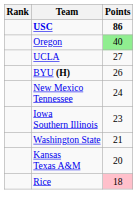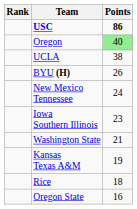 <table class="wikitable sortable" style="text-align:center">
 <tr>
 <th>Rank</th>
 <th>Team</th>
 <th>Points</th>
 </tr>
 <tr>
 <td></td>
 <td align="left"><strong><a href='#'>USC</a></strong></td>
 <td><strong>86</strong></td>
 </tr>
 <tr>
 <td></td>
 <td align="left"><a href='#'>Oregon</a></td>
 <td style="background: lightgreen;">40</td>
 </tr>
 <tr>
 <td></td>
 <td align="left"><a href='#'>UCLA</a></td>
-<td>27</td>
+<td>38</td>
 </tr>
 <tr>
 <td></td>
 <td align="left"><a href='#'>BYU</a> <strong>(H)</strong></td>
 <td>26</td>
 </tr>
 <tr>
 <td></td>
 <td align="left"><a href='#'>New Mexico</a><br><a href='#'>Tennessee</a></td>
 <td>24</td>
 </tr>
 <tr>
 <td></td>
 <td align="left"><a href='#'>Iowa</a><br><a href='#'>Southern Illinois</a></td>
 <td>23</td>
 </tr>
 <tr>
 <td></td>
 <td align="left"><a href='#'>Washington State</a></td>
 <td>21</td>
 </tr>
 <tr>
 <td></td>
 <td align="left"><a href='#'>Kansas</a><br><a href='#'>Texas A&M</a></td>
-<td>20</td>
+<td>19</td>
 </tr>
 <tr>
 <td></td>
 <td align="left"><a href='#'>Rice</a></td>
-<td style="background: pink;">18</td>
+<td>18</td>
+</tr>
+<tr>
+<td></td>
+<td align="left"><a href='#'>Oregon State</a></td>
+<td>16</td>
 </tr>
 </table>
